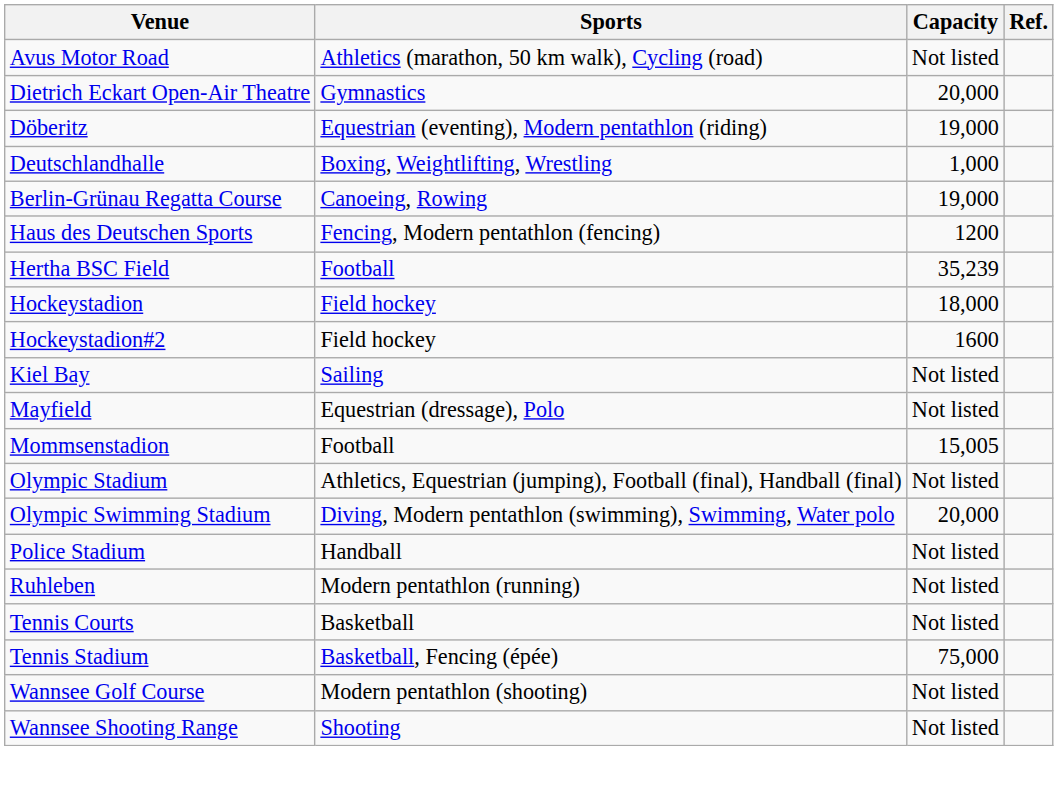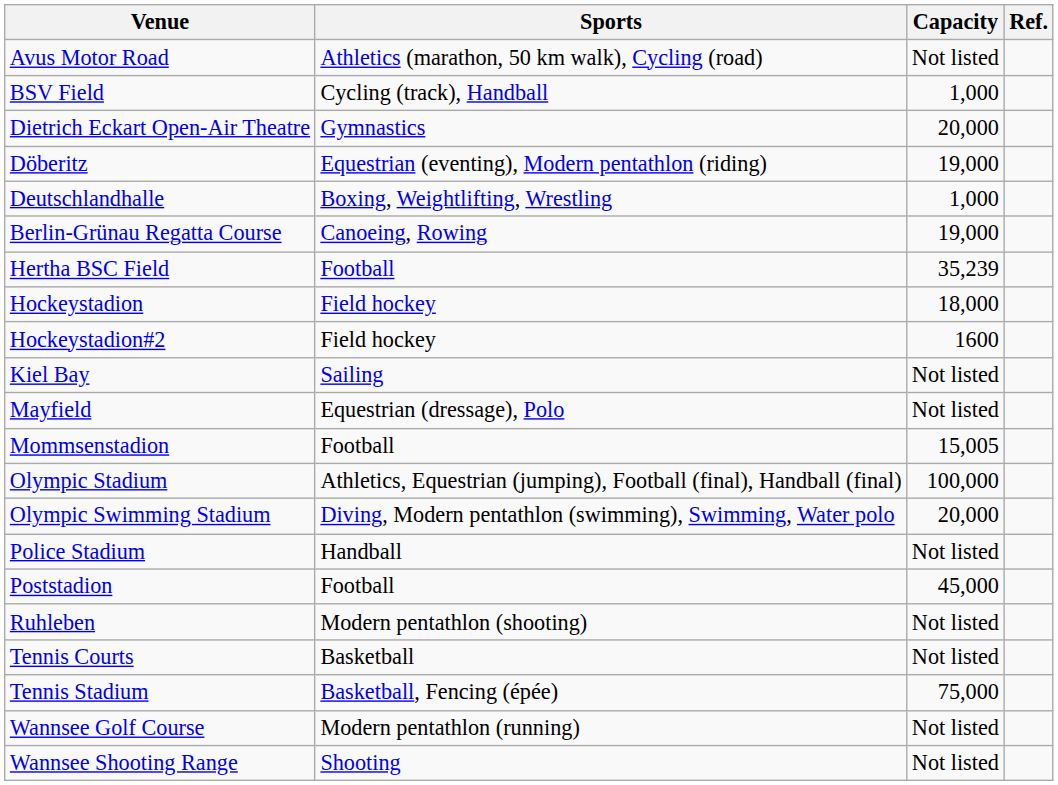 <table class="wikitable sortable">
 <tr>
 <th>Venue</th>
 <th class="unsortable">Sports</th>
 <th>Capacity</th>
 <th class="unsortable">Ref.</th>
 </tr>
 <tr>
 <td><a href='#'>Avus Motor Road</a></td>
 <td><a href='#'>Athletics</a> (marathon, 50 km walk), <a href='#'>Cycling</a> (road)</td>
 <td align="right">Not listed</td>
+<td align=center></td>
+</tr>
+<tr>
+<td><a href='#'>BSV Field</a></td>
+<td>Cycling (track), <a href='#'>Handball</a></td>
+<td style="text-align:right;">1,000</td>
 <td align=center></td>
 </tr>
 <tr>
 <td><a href='#'>Dietrich Eckart Open-Air Theatre</a></td>
 <td><a href='#'>Gymnastics</a></td>
 <td style="text-align:right;">20,000</td>
 <td align=center></td>
 </tr>
 <tr>
 <td><a href='#'>Döberitz</a></td>
 <td><a href='#'>Equestrian</a> (eventing), <a href='#'>Modern pentathlon</a> (riding)</td>
 <td style="text-align:right;">19,000</td>
 <td align=center></td>
 </tr>
 <tr>
 <td><a href='#'>Deutschlandhalle</a></td>
 <td><a href='#'>Boxing</a>, <a href='#'>Weightlifting</a>, <a href='#'>Wrestling</a></td>
 <td style="text-align:right;">1,000</td>
 <td align=center></td>
 </tr>
 <tr>
 <td><a href='#'>Berlin-Grünau Regatta Course</a></td>
 <td><a href='#'>Canoeing</a>, <a href='#'>Rowing</a></td>
 <td style="text-align:right;">19,000</td>
-<td align=center></td>
-</tr>
-<tr>
-<td><a href='#'>Haus des Deutschen Sports</a></td>
-<td><a href='#'>Fencing</a>, Modern pentathlon (fencing)</td>
-<td style="text-align:right;">1200</td>
 <td align=center></td>
 </tr>
 <tr>
 <td><a href='#'>Hertha BSC Field</a></td>
 <td><a href='#'>Football</a></td>
 <td style="text-align:right;">35,239</td>
 <td align=center></td>
 </tr>
 <tr>
 <td><a href='#'>Hockeystadion</a></td>
 <td><a href='#'>Field hockey</a></td>
 <td style="text-align:right;">18,000</td>
 <td align=center></td>
 </tr>
 <tr>
 <td><a href='#'>Hockeystadion#2</a></td>
 <td>Field hockey</td>
 <td style="text-align:right;">1600</td>
 <td align=center></td>
 </tr>
 <tr>
 <td><a href='#'>Kiel Bay</a></td>
 <td><a href='#'>Sailing</a></td>
 <td style="text-align:right;">Not listed</td>
 <td align=center></td>
 </tr>
 <tr>
 <td><a href='#'>Mayfield</a></td>
 <td>Equestrian (dressage), <a href='#'>Polo</a></td>
 <td style="text-align:right;">Not listed</td>
 <td align=center></td>
 </tr>
 <tr>
 <td><a href='#'>Mommsenstadion</a></td>
 <td>Football</td>
 <td style="text-align:right;">15,005</td>
 <td align=center></td>
 </tr>
 <tr>
 <td><a href='#'>Olympic Stadium</a></td>
 <td>Athletics, Equestrian (jumping), Football (final), Handball (final)</td>
-<td style="text-align:right;">Not listed</td>
+<td style="text-align:right;">100,000</td>
 <td align=center></td>
 </tr>
 <tr>
 <td><a href='#'>Olympic Swimming Stadium</a></td>
 <td><a href='#'>Diving</a>, Modern pentathlon (swimming), <a href='#'>Swimming</a>, <a href='#'>Water polo</a></td>
 <td style="text-align:right;">20,000</td>
 <td align=center></td>
 </tr>
 <tr>
 <td><a href='#'>Police Stadium</a></td>
 <td>Handball</td>
 <td style="text-align:right;">Not listed</td>
 <td align=center></td>
 </tr>
 <tr>
+<td><a href='#'>Poststadion</a></td>
+<td>Football</td>
+<td style="text-align:right;">45,000</td>
+<td align=center></td>
+</tr>
+<tr>
 <td><a href='#'>Ruhleben</a></td>
-<td>Modern pentathlon (running)</td>
+<td>Modern pentathlon (shooting)</td>
 <td style="text-align:right;">Not listed</td>
 <td align=center></td>
 </tr>
 <tr>
 <td><a href='#'>Tennis Courts</a></td>
 <td>Basketball</td>
 <td style="text-align:right;">Not listed</td>
 <td align=center></td>
 </tr>
 <tr>
 <td><a href='#'>Tennis Stadium</a></td>
 <td><a href='#'>Basketball</a>, Fencing (épée)</td>
 <td style="text-align:right;">75,000</td>
 <td align=center></td>
 </tr>
 <tr>
 <td><a href='#'>Wannsee Golf Course</a></td>
-<td>Modern pentathlon (shooting)</td>
+<td>Modern pentathlon (running)</td>
 <td style="text-align:right;">Not listed</td>
 <td align=center></td>
 </tr>
 <tr>
 <td><a href='#'>Wannsee Shooting Range</a></td>
 <td><a href='#'>Shooting</a></td>
 <td style="text-align:right;">Not listed</td>
 <td align=center></td>
 </tr>
 </table>
